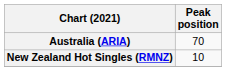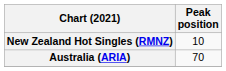 <table class="wikitable sortable plainrowheaders" style="text-align:center">
 <tr>
 <th scope="col">Chart (2021)</th>
 <th scope="col">Peak<br>position</th>
 </tr>
 <tr>
+<th scope="row">New Zealand Hot Singles (<a href='#'>RMNZ</a>)</th>
+<td>10</td>
+</tr>
+<tr>
 <th scope="row">Australia (<a href='#'>ARIA</a>)</th>
 <td>70</td>
 </tr>
 <tr>
-<th scope="row">New Zealand Hot Singles (<a href='#'>RMNZ</a>)</th>
-<td>10</td>
-</tr>
-<tr>
 </tr>
 </table>
